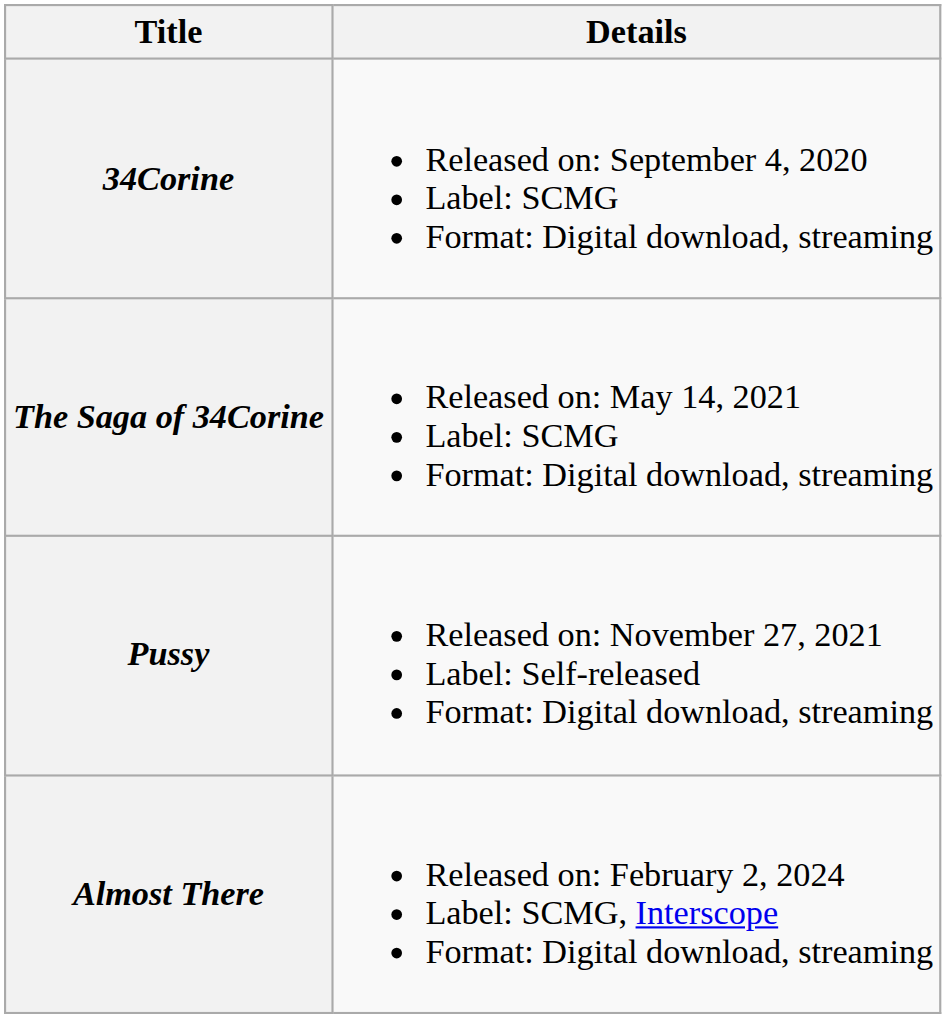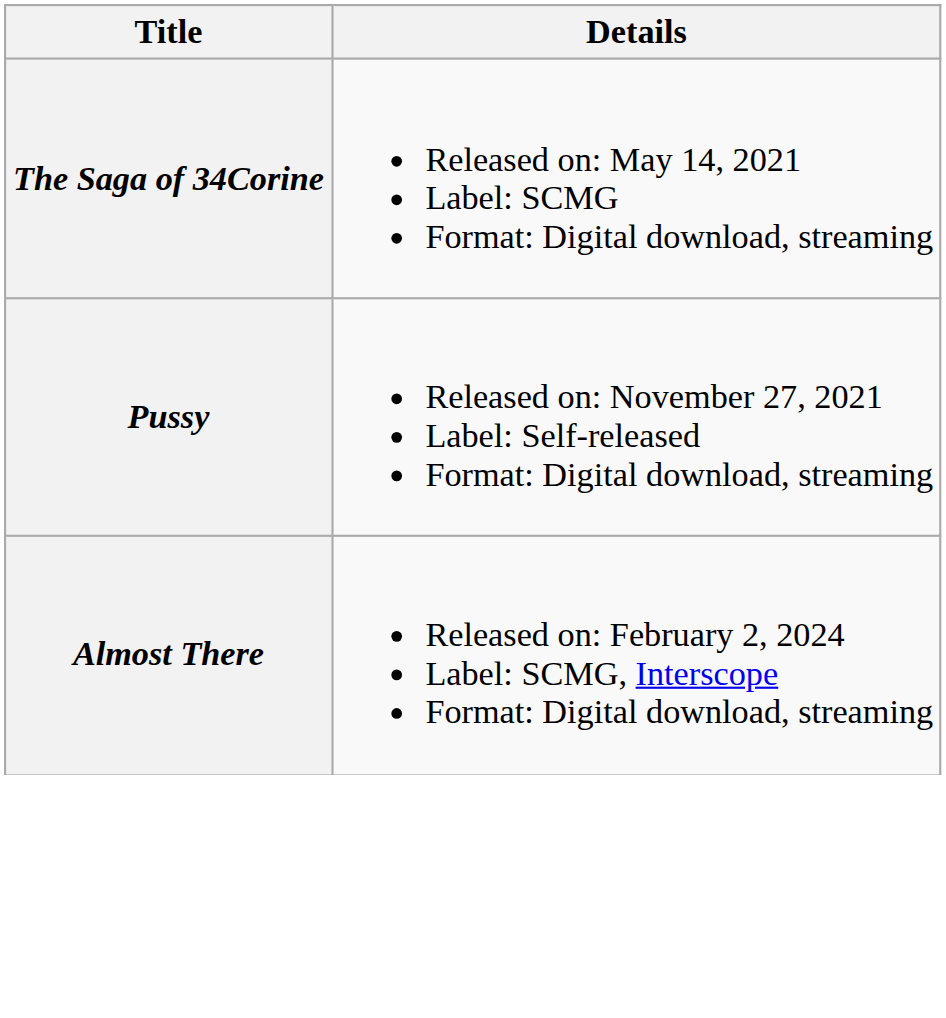 <table class="wikitable plainrowheaders" border="1">
 <tr>
 <th scope="col">Title</th>
 <th scope="col">Details</th>
-</tr>
-<tr>
-<th scope="row"><em>34Corine</em></th>
-<td><br><ul><li>Released on: September 4, 2020</li><li>Label: SCMG</li><li>Format: Digital download, streaming</li></ul></td>
 </tr>
 <tr>
 <th scope="row"><em>The Saga of 34Corine</em></th>
 <td><br><ul><li>Released on: May 14, 2021</li><li>Label: SCMG</li><li>Format: Digital download, streaming</li></ul></td>
 </tr>
 <tr>
 <th scope="row"><em>Pussy</em></th>
 <td><br><ul><li>Released on: November 27, 2021</li><li>Label: Self-released</li><li>Format: Digital download, streaming</li></ul></td>
 </tr>
 <tr>
 <th scope="row"><em>Almost There</em></th>
 <td><br><ul><li>Released on: February 2, 2024</li><li>Label: SCMG, <a href='#'>Interscope</a></li><li>Format: Digital download, streaming</li></ul></td>
 </tr>
 </table>
